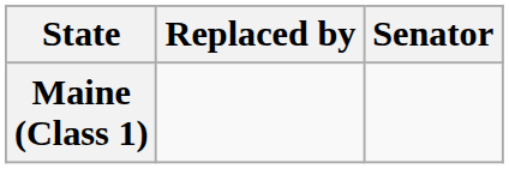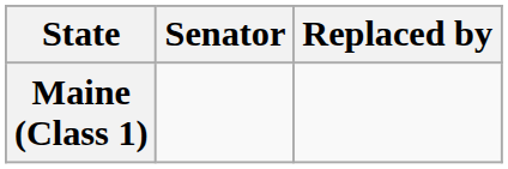 <table class="wikitable sortable plainrowheaders">
 <tr>
 <th scope="col">State</th>
+<th scope="col">Senator</th>
 <th scope="col">Replaced by</th>
-<th scope="col">Senator</th>
 </tr>
 <tr>
 <th>Maine<br>(Class 1)</th>
 <td></td>
 <td></td>
 </tr>
 </table>
